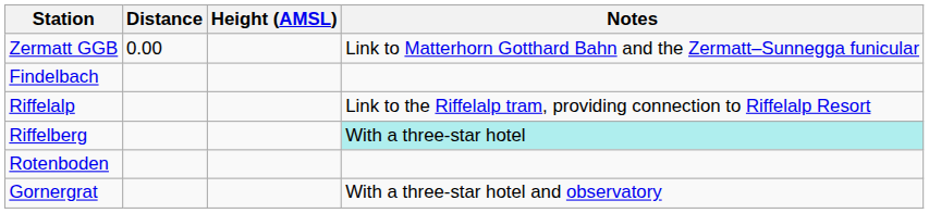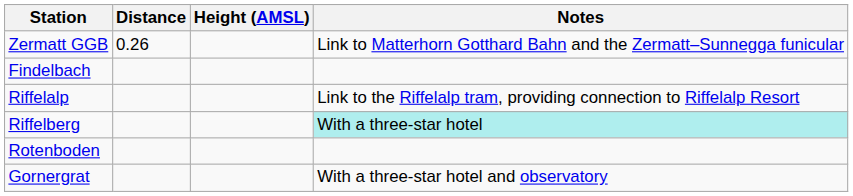 <table class="wikitable sortable">
 <tr>
 <th>Station</th>
 <th>Distance</th>
 <th>Height (<a href='#'>AMSL</a>)</th>
 <th>Notes</th>
 </tr>
 <tr>
 <td><a href='#'>Zermatt GGB</a></td>
-<td><div>0.00</div></td>
+<td><div>0.26</div></td>
 <td><div></div></td>
 <td>Link to <a href='#'>Matterhorn Gotthard Bahn</a> and the <a href='#'>Zermatt–Sunnegga funicular</a></td>
 </tr>
 <tr>
 <td><a href='#'>Findelbach</a></td>
 <td><div></div></td>
 <td><div></div></td>
 <td></td>
 </tr>
 <tr>
 <td><a href='#'>Riffelalp</a></td>
 <td><div></div></td>
 <td><div></div></td>
 <td>Link to the <a href='#'>Riffelalp tram</a>, providing connection to <a href='#'>Riffelalp Resort</a></td>
 </tr>
 <tr>
 <td><a href='#'>Riffelberg</a></td>
 <td><div></div></td>
 <td><div></div></td>
 <td style="background: paleturquoise;">With a three-star hotel</td>
 </tr>
 <tr>
 <td><a href='#'>Rotenboden</a></td>
 <td><div></div></td>
 <td><div></div></td>
 <td></td>
 </tr>
 <tr>
 <td><a href='#'>Gornergrat</a></td>
 <td><div></div></td>
 <td><div></div></td>
 <td>With a three-star hotel and <a href='#'>observatory</a></td>
 </tr>
 </table>
